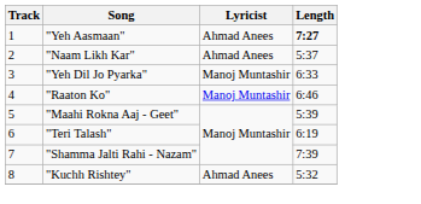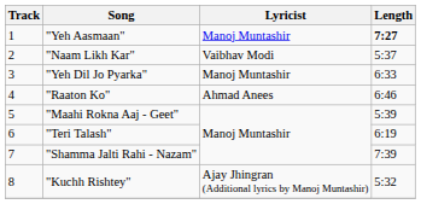 <table class="wikitable">
 <tr>
 <th>Track</th>
 <th>Song</th>
 <th>Lyricist</th>
 <th>Length</th>
 </tr>
 <tr>
 <td>1</td>
 <td>"Yeh Aasmaan"</td>
-<td>Ahmad Anees</td>
+<td><a href='#'>Manoj Muntashir</a></td>
 <td><strong>7:27</strong></td>
 </tr>
 <tr>
 <td>2</td>
 <td>"Naam Likh Kar"</td>
-<td>Ahmad Anees</td>
+<td>Vaibhav Modi</td>
 <td>5:37</td>
 </tr>
 <tr>
 <td>3</td>
 <td>"Yeh Dil Jo Pyarka"</td>
 <td>Manoj Muntashir</td>
 <td>6:33</td>
 </tr>
 <tr>
 <td>4</td>
 <td>"Raaton Ko"</td>
-<td><a href='#'>Manoj Muntashir</a></td>
+<td>Ahmad Anees</td>
 <td>6:46</td>
 </tr>
 <tr>
 <td>5</td>
 <td>"Maahi Rokna Aaj - Geet"</td>
 <td rowspan="3">Manoj Muntashir</td>
 <td>5:39</td>
 </tr>
 <tr>
 <td>6</td>
 <td>"Teri Talash"</td>
 <td>6:19</td>
 </tr>
 <tr>
 <td>7</td>
 <td>"Shamma Jalti Rahi - Nazam"</td>
 <td>7:39</td>
 </tr>
 <tr>
 <td>8</td>
 <td>"Kuchh Rishtey"</td>
-<td>Ahmad Anees</td>
+<td>Ajay Jhingran<br><small>(Additional lyrics by Manoj Muntashir)</small></td>
 <td>5:32</td>
 </tr>
 <tr>
 </tr>
 </table>
